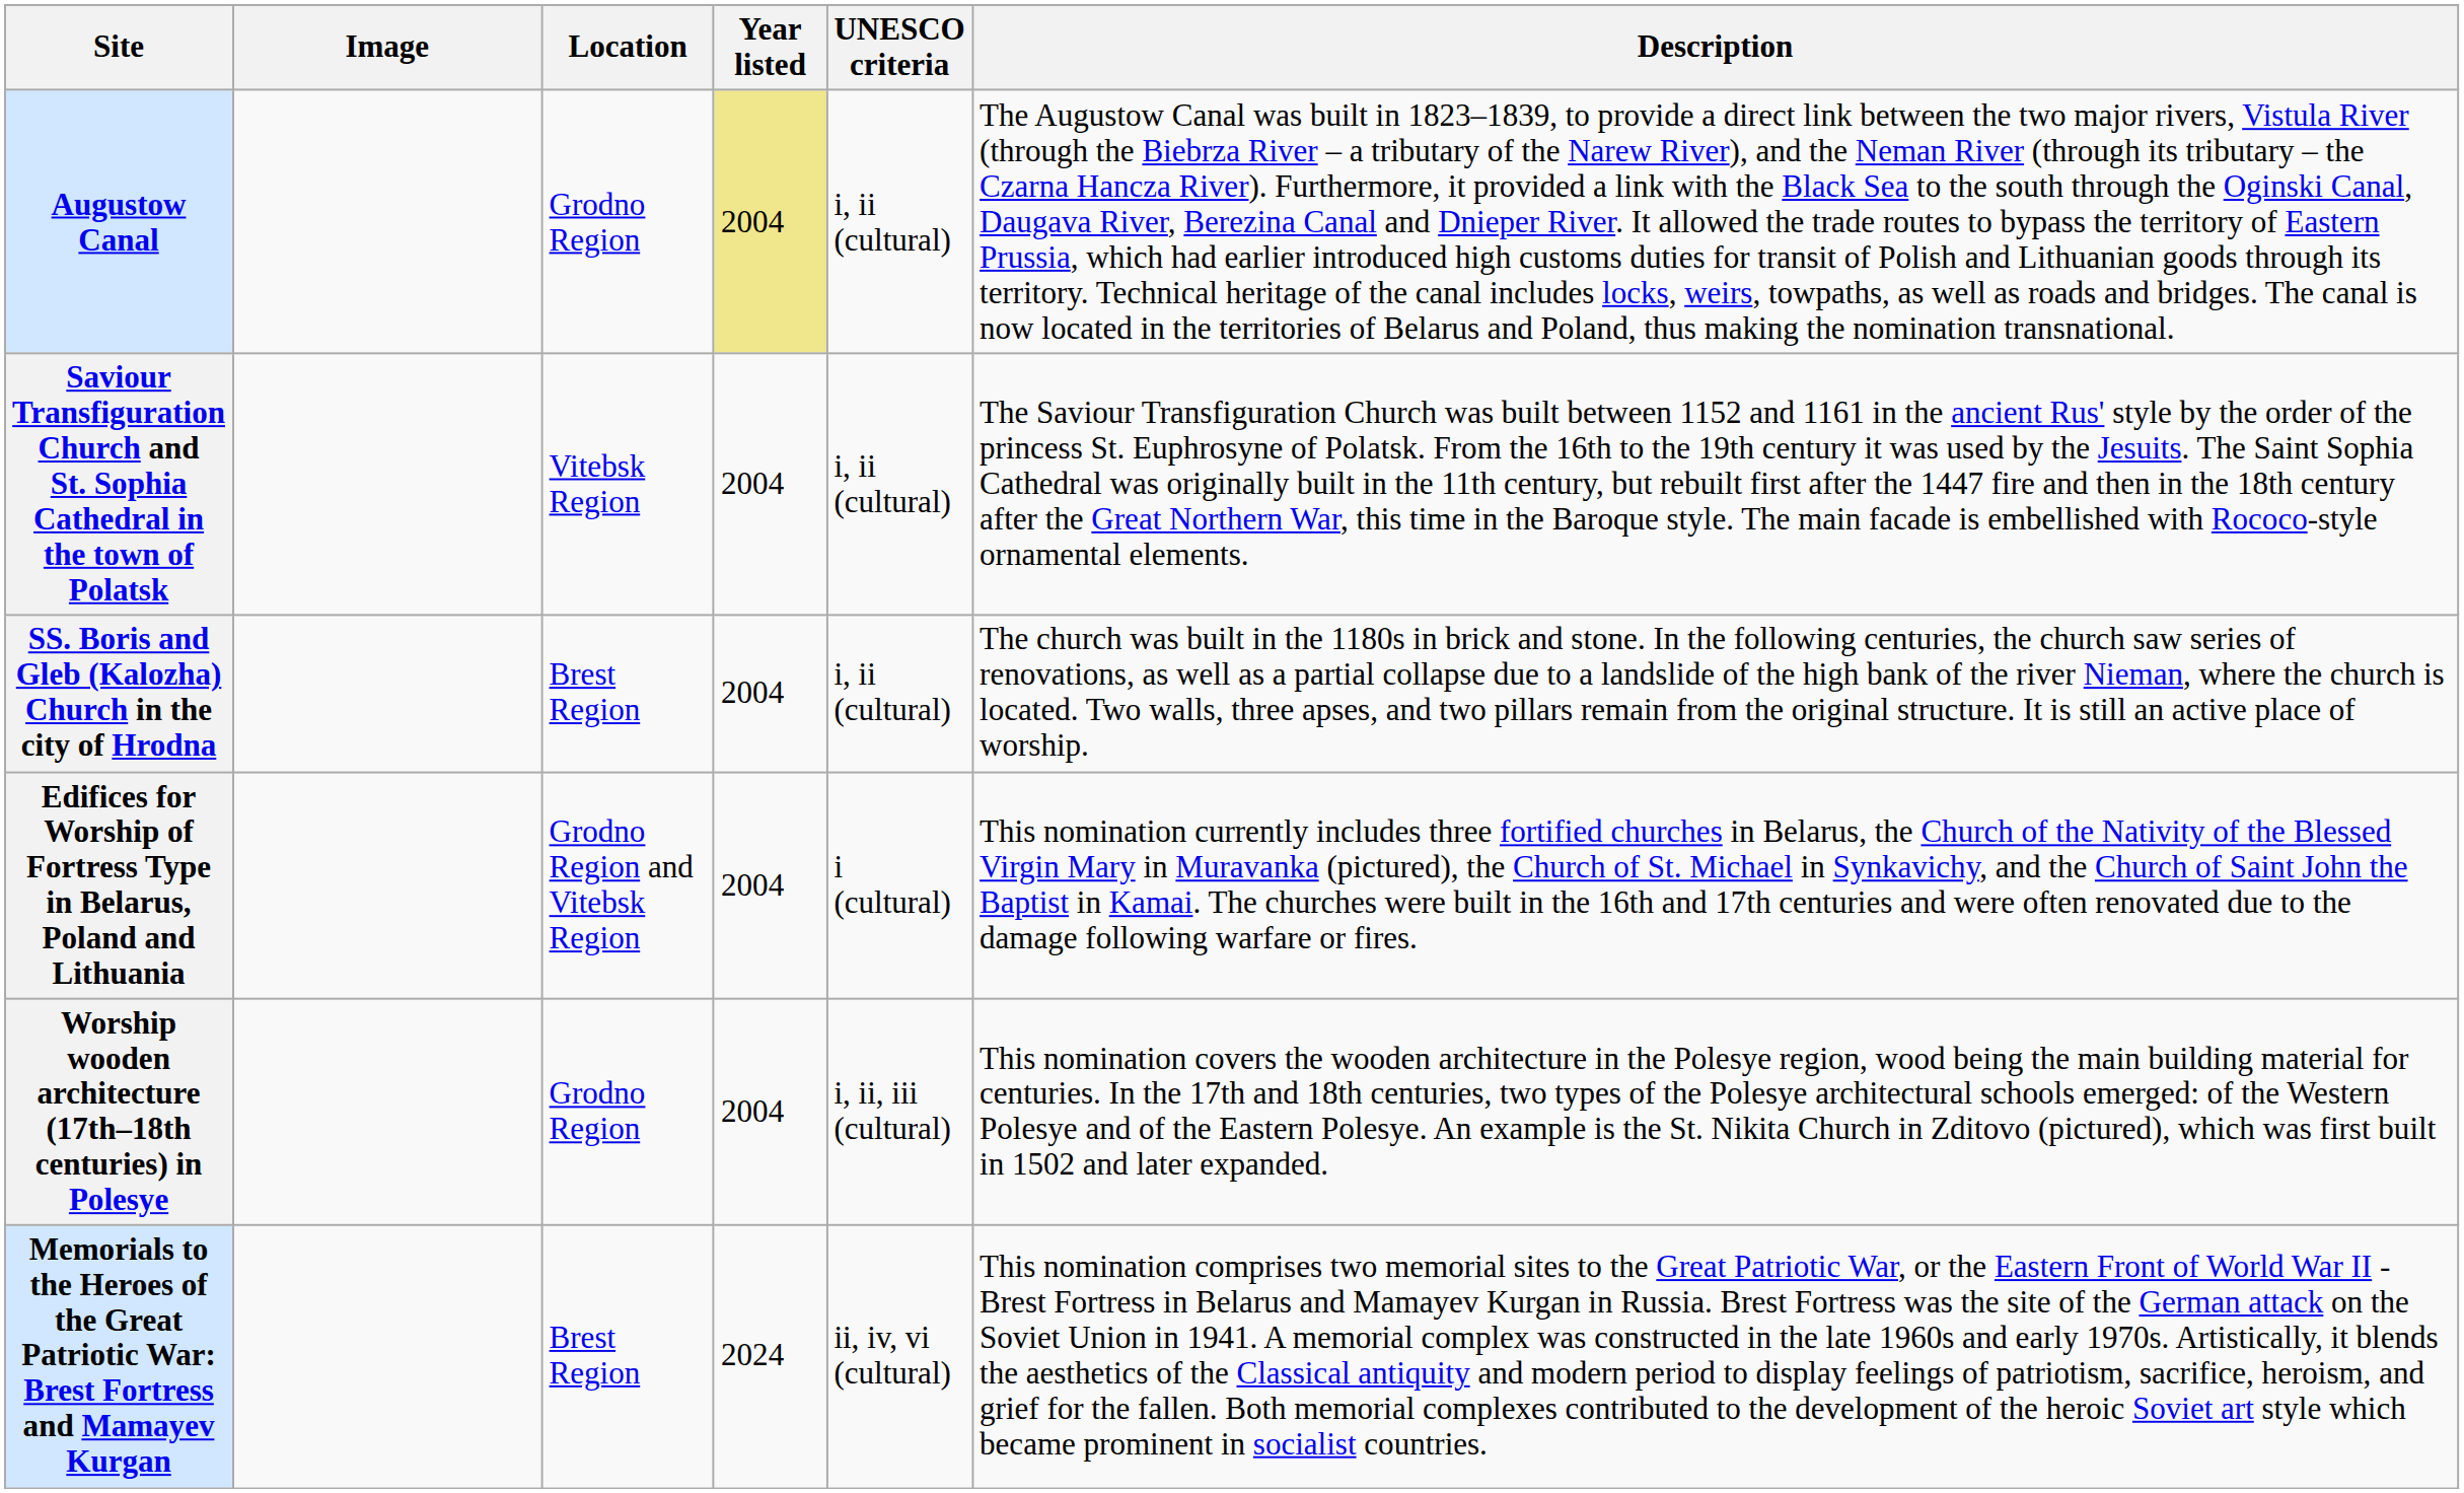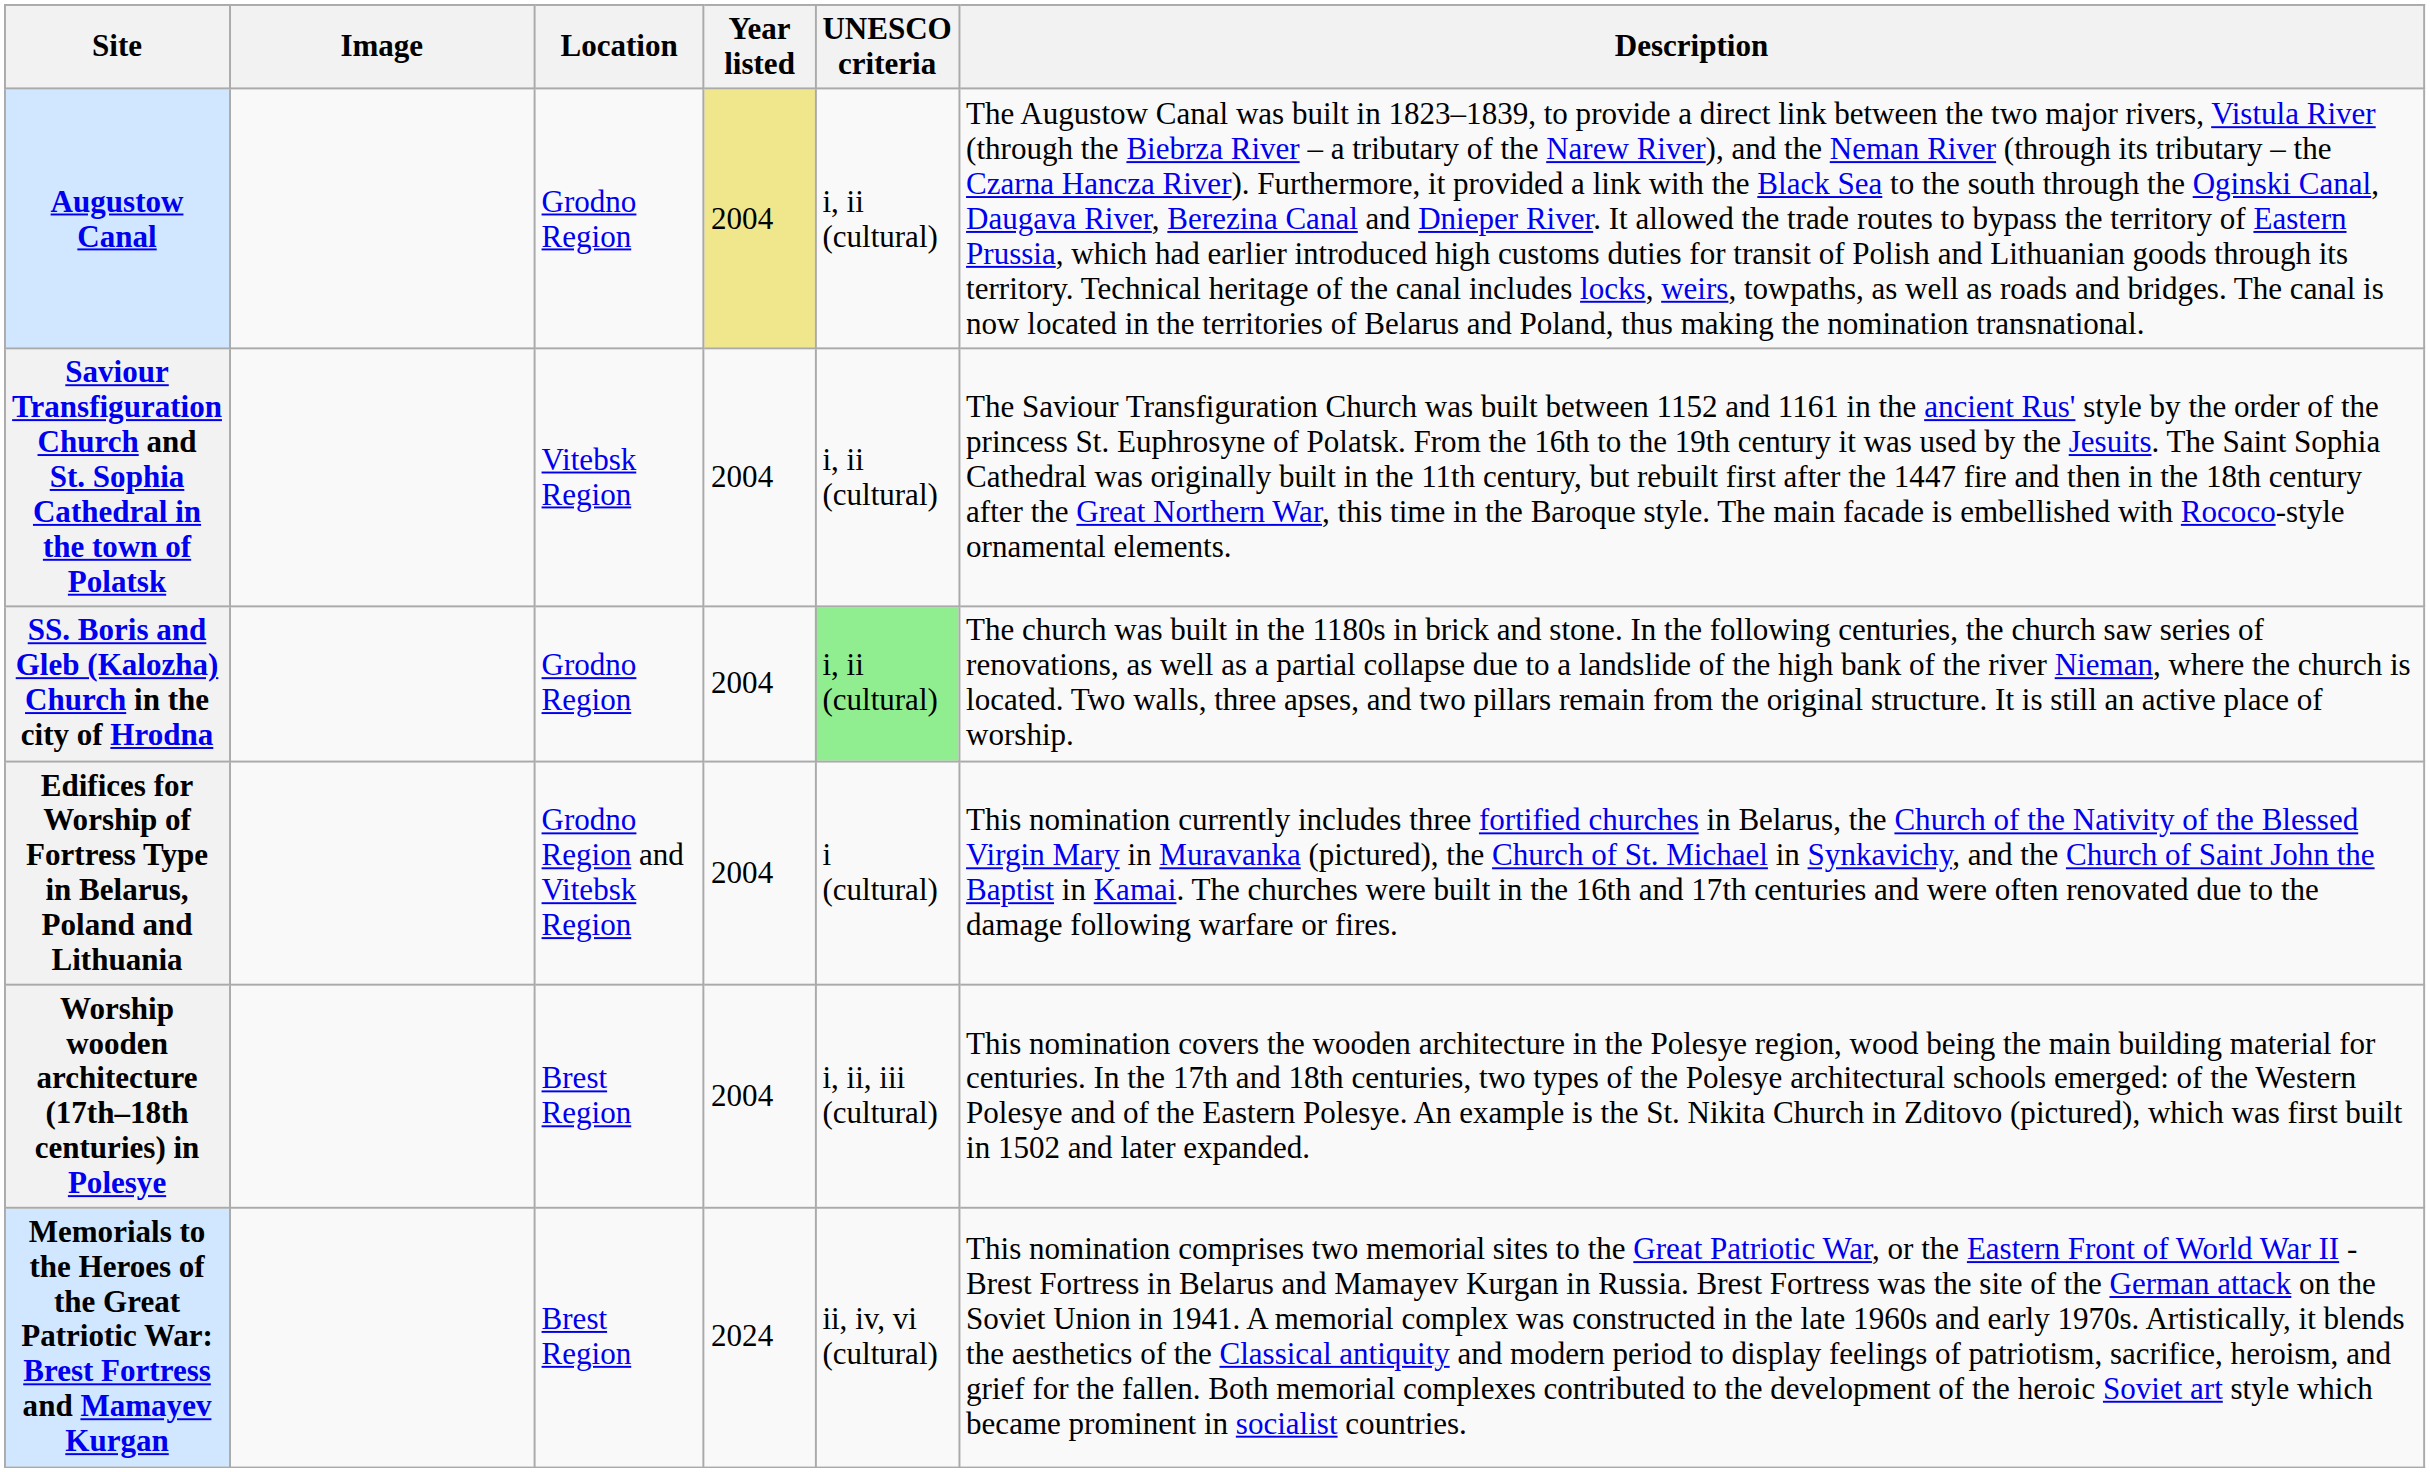 <table class="wikitable sortable plainrowheaders">
 <tr>
 <th style="width:100px;" scope="col">Site</th>
 <th class="unsortable"  style="width:150px;" scope="col">Image</th>
 <th style="width:80px;" scope="col">Location</th>
 <th style="width:50px;" scope="col">Year listed</th>
 <th style="width:60px;" scope="col">UNESCO criteria</th>
 <th scope="col" class="unsortable">Description</th>
 </tr>
 <tr>
 <th scope="row" style="background:#D0E7FF;"><a href='#'>Augustow Canal</a></th>
 <td align="center"></td>
 <td><a href='#'>Grodno Region</a></td>
 <td style="background: khaki;">2004</td>
 <td>i, ii (cultural)</td>
 <td>The Augustow Canal was built in 1823–1839, to provide a direct link between the two major rivers, <a href='#'>Vistula River</a> (through the <a href='#'>Biebrza River</a> – a tributary of the <a href='#'>Narew River</a>), and the <a href='#'>Neman River</a> (through its tributary – the <a href='#'>Czarna Hancza River</a>). Furthermore, it provided a link with the <a href='#'>Black Sea</a> to the south through the <a href='#'>Oginski Canal</a>, <a href='#'>Daugava River</a>, <a href='#'>Berezina Canal</a> and <a href='#'>Dnieper River</a>. It allowed the trade routes to bypass the territory of <a href='#'>Eastern Prussia</a>, which had earlier introduced high customs duties for transit of Polish and Lithuanian goods through its territory. Technical heritage of the canal includes <a href='#'>locks</a>, <a href='#'>weirs</a>, towpaths, as well as roads and bridges. The canal is now located in the territories of Belarus and Poland, thus making the nomination transnational.</td>
 </tr>
 <tr>
 <th scope="row"><a href='#'>Saviour Transfiguration Church</a> and <a href='#'>St. Sophia Cathedral in the town of Polatsk</a></th>
 <td></td>
 <td><a href='#'>Vitebsk Region</a></td>
 <td>2004</td>
 <td>i, ii (cultural)</td>
 <td>The Saviour Transfiguration Church was built between 1152 and 1161 in the <a href='#'>ancient Rus'</a> style by the order of the princess St. Euphrosyne of Polatsk. From the 16th to the 19th century it was used by the <a href='#'>Jesuits</a>. The Saint Sophia Cathedral was originally built in the 11th century, but rebuilt first after the 1447 fire and then in the 18th century after the <a href='#'>Great Northern War</a>, this time in the Baroque style. The main facade is embellished with <a href='#'>Rococo</a>-style ornamental elements.</td>
 </tr>
 <tr>
 <th scope="row"><a href='#'>SS. Boris and Gleb (Kalozha) Church</a> in the city of <a href='#'>Hrodna</a></th>
 <td align="center"></td>
-<td><a href='#'>Brest Region</a></td>
+<td><a href='#'>Grodno Region</a></td>
 <td>2004</td>
-<td>i, ii (cultural)</td>
+<td style="background: lightgreen;">i, ii (cultural)</td>
 <td>The church was built in the 1180s in brick and stone. In the following centuries, the church saw series of renovations, as well as a partial collapse due to a landslide of the high bank of the river <a href='#'>Nieman</a>, where the church is located. Two walls, three apses, and two pillars remain from the original structure. It is still an active place of worship.</td>
 </tr>
 <tr>
 <th scope="row">Edifices for Worship of Fortress Type in Belarus, Poland and Lithuania</th>
 <td align="center"></td>
 <td><a href='#'>Grodno Region</a> and <a href='#'>Vitebsk Region</a></td>
 <td>2004</td>
 <td>i (cultural)</td>
 <td>This nomination currently includes three <a href='#'>fortified churches</a> in Belarus, the <a href='#'>Church of the Nativity of the Blessed Virgin Mary</a> in <a href='#'>Muravanka</a> (pictured), the <a href='#'>Church of St. Michael</a> in <a href='#'>Synkavichy</a>, and the <a href='#'>Church of Saint John the Baptist</a> in <a href='#'>Kamai</a>. The churches were built in the 16th and 17th centuries and were often renovated due to the damage following warfare or fires.</td>
 </tr>
 <tr>
 <th scope="row">Worship wooden architecture (17th–18th centuries) in <a href='#'>Polesye</a></th>
 <td align="center"></td>
-<td><a href='#'>Grodno Region</a></td>
+<td><a href='#'>Brest Region</a></td>
 <td>2004</td>
 <td>i, ii, iii (cultural)</td>
 <td>This nomination covers the wooden architecture in the Polesye region, wood being the main building material for centuries. In the 17th and 18th centuries, two types of the Polesye architectural schools emerged: of the Western Polesye and of the Eastern Polesye. An example is the St. Nikita Church in Zditovo (pictured), which was first built in 1502 and later expanded.</td>
 </tr>
 <tr>
 <th scope="row"  style="background:#D0E7FF;">Memorials to the Heroes of the Great Patriotic War: <a href='#'>Brest Fortress</a> and <a href='#'>Mamayev Kurgan</a></th>
 <td align="center"></td>
 <td><a href='#'>Brest Region</a></td>
 <td>2024</td>
 <td>ii, iv, vi (cultural)</td>
 <td>This nomination comprises two memorial sites to the <a href='#'>Great Patriotic War</a>, or the <a href='#'>Eastern Front of World War II</a> - Brest Fortress in Belarus and Mamayev Kurgan in Russia. Brest Fortress was the site of the <a href='#'>German attack</a> on the Soviet Union in 1941. A memorial complex was constructed in the late 1960s and early 1970s. Artistically, it blends the aesthetics of the <a href='#'>Classical antiquity</a> and modern period to display feelings of patriotism, sacrifice, heroism, and grief for the fallen. Both memorial complexes contributed to the development of the heroic <a href='#'>Soviet art</a> style which became prominent in <a href='#'>socialist</a> countries.</td>
 </tr>
 <tr>
 </tr>
 </table>
